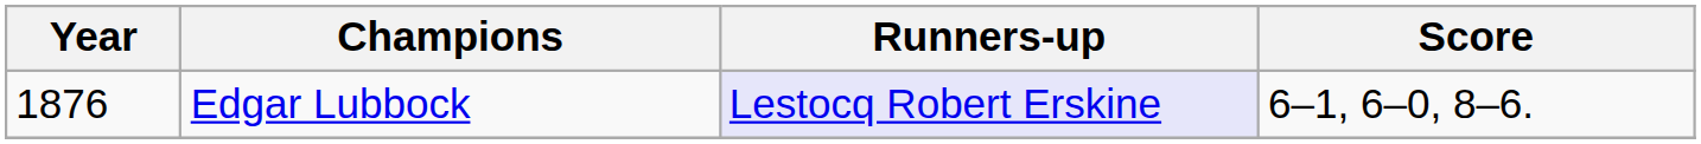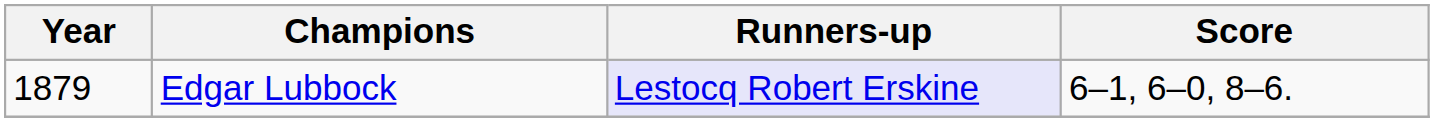 <table class="wikitable">
 <tr>
 <th style="width:60px;">Year</th>
 <th style="width:200px;">Champions</th>
 <th style="width:200px;">Runners-up</th>
 <th style="width:160px;">Score</th>
 </tr>
 <tr>
-<td>1876</td>
+<td>1879</td>
 <td> <a href='#'>Edgar Lubbock</a></td>
 <td style="background: lavender;"> <a href='#'>Lestocq Robert Erskine</a></td>
 <td>6–1, 6–0, 8–6.</td>
 </tr>
 <tr>
 </tr>
 </table>
